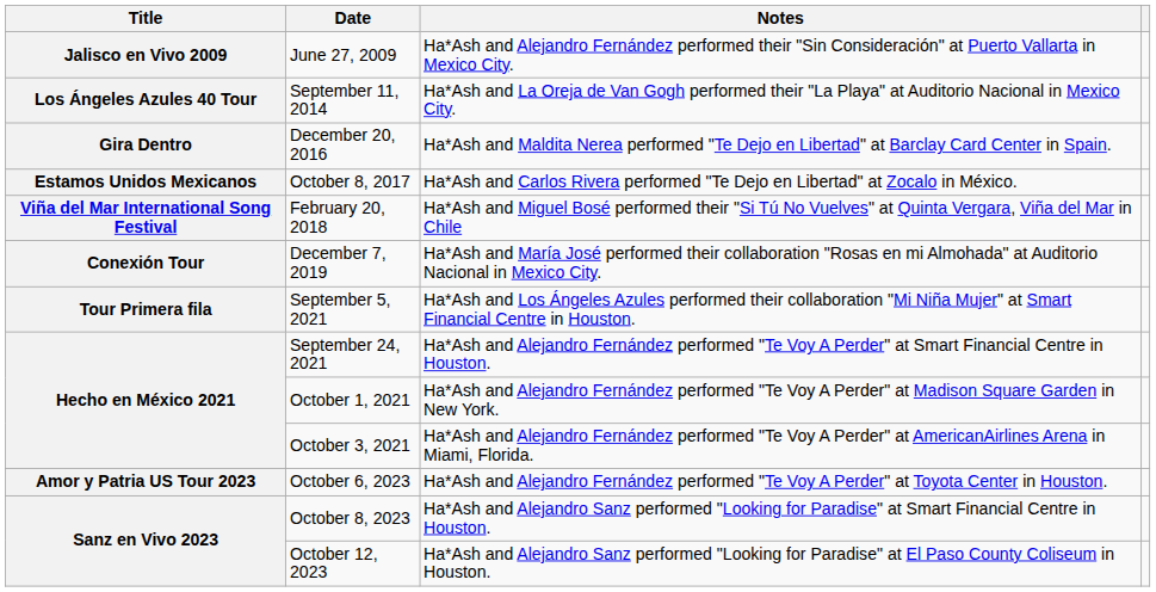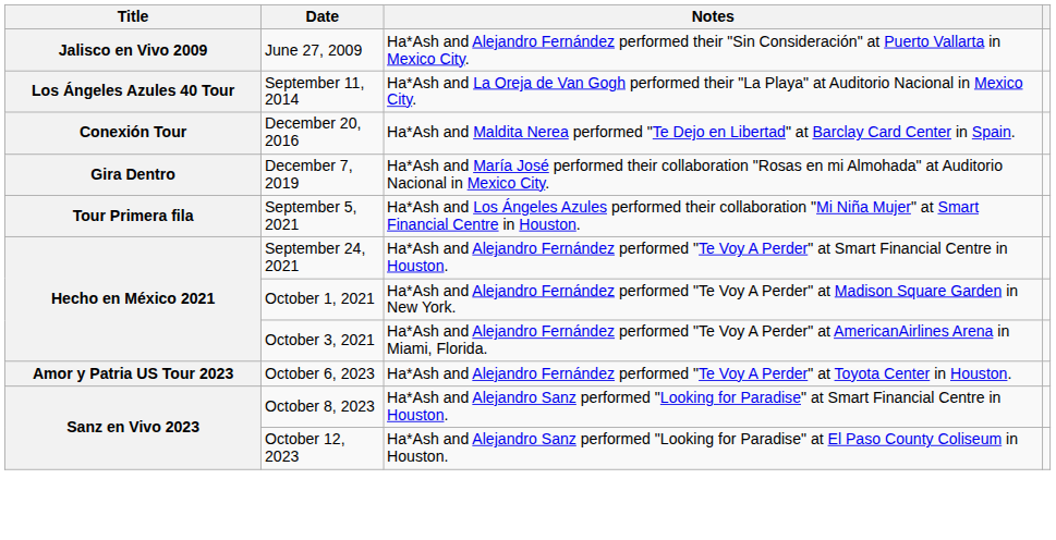 <table class="wikitable sortable plainrowheaders">
 <tr>
 <th align="left" valign="top" width="260">Title</th>
 <th align="left" valign="top" width="120">Date</th>
 <th align="left" valign="top" width="680">Notes</th>
 <th></th>
 </tr>
 <tr>
 <th scope="row">Jalisco en Vivo 2009</th>
 <td>June 27, 2009</td>
 <td>Ha*Ash and <a href='#'>Alejandro Fernández</a> performed their "Sin Consideración" at <a href='#'>Puerto Vallarta</a> in <a href='#'>Mexico City</a>.</td>
 <td></td>
 </tr>
 <tr>
 <th scope="row">Los Ángeles Azules 40 Tour</th>
 <td>September 11, 2014</td>
 <td>Ha*Ash and <a href='#'>La Oreja de Van Gogh</a> performed their "La Playa" at Auditorio Nacional in <a href='#'>Mexico City</a>.</td>
 <td></td>
 </tr>
 <tr>
-<th scope="row">Gira Dentro</th>
+<th scope="row">Conexión Tour</th>
 <td>December 20, 2016</td>
 <td>Ha*Ash and <a href='#'>Maldita Nerea</a> performed "<a href='#'>Te Dejo en Libertad</a>" at <a href='#'>Barclay Card Center</a> in <a href='#'>Spain</a>.</td>
 <td></td>
 </tr>
 <tr>
-<th scope="row">Estamos Unidos Mexicanos</th>
-<td>October 8, 2017</td>
-<td>Ha*Ash and <a href='#'>Carlos Rivera</a> performed "Te Dejo en Libertad" at <a href='#'>Zocalo</a> in México.</td>
-<td></td>
-</tr>
-<tr>
-<th scope="row"><a href='#'>Viña del Mar International Song Festival</a></th>
-<td>February 20, 2018</td>
-<td>Ha*Ash and <a href='#'>Miguel Bosé</a> performed their "<a href='#'>Si Tú No Vuelves</a>" at <a href='#'>Quinta Vergara</a>, <a href='#'>Viña del Mar</a> in <a href='#'>Chile</a></td>
-<td></td>
-</tr>
-<tr>
-<th scope="row">Conexión Tour</th>
+<th scope="row">Gira Dentro</th>
 <td>December 7, 2019</td>
 <td>Ha*Ash and <a href='#'>María José</a> performed their collaboration "Rosas en mi Almohada" at Auditorio Nacional in <a href='#'>Mexico City</a>.</td>
 <td></td>
 </tr>
 <tr>
 <th scope="row">Tour Primera fila</th>
 <td>September 5, 2021</td>
 <td>Ha*Ash and <a href='#'>Los Ángeles Azules</a> performed their collaboration "<a href='#'>Mi Niña Mujer</a>" at <a href='#'>Smart Financial Centre</a> in <a href='#'>Houston</a>.</td>
 <td></td>
 </tr>
 <tr>
 <th scope="row" rowspan="3">Hecho en México 2021</th>
 <td>September 24, 2021</td>
 <td>Ha*Ash and <a href='#'>Alejandro Fernández</a> performed "<a href='#'>Te Voy A Perder</a>" at Smart Financial Centre in <a href='#'>Houston</a>.</td>
 <td></td>
 </tr>
 <tr>
 <td>October 1, 2021</td>
 <td>Ha*Ash and <a href='#'>Alejandro Fernández</a> performed "Te Voy A Perder" at <a href='#'>Madison Square Garden</a> in New York.</td>
 <td></td>
 </tr>
 <tr>
 <td>October 3, 2021</td>
 <td>Ha*Ash and <a href='#'>Alejandro Fernández</a> performed "Te Voy A Perder" at <a href='#'>AmericanAirlines Arena</a> in Miami, Florida.</td>
 <td></td>
 </tr>
 <tr>
 <th scope="row">Amor y Patria US Tour 2023</th>
 <td>October 6, 2023</td>
 <td>Ha*Ash and <a href='#'>Alejandro Fernández</a> performed "<a href='#'>Te Voy A Perder</a>" at <a href='#'>Toyota Center</a> in <a href='#'>Houston</a>.</td>
 <td></td>
 </tr>
 <tr>
 <th scope="row" rowspan="2">Sanz en Vivo 2023</th>
 <td>October 8, 2023</td>
 <td>Ha*Ash and <a href='#'>Alejandro Sanz</a> performed "<a href='#'>Looking for Paradise</a>" at Smart Financial Centre in <a href='#'>Houston</a>.</td>
 <td></td>
 </tr>
 <tr>
 <td>October 12, 2023</td>
 <td>Ha*Ash and <a href='#'>Alejandro Sanz</a> performed "Looking for Paradise" at <a href='#'>El Paso County Coliseum</a> in Houston.</td>
 <td></td>
 </tr>
 </table>
